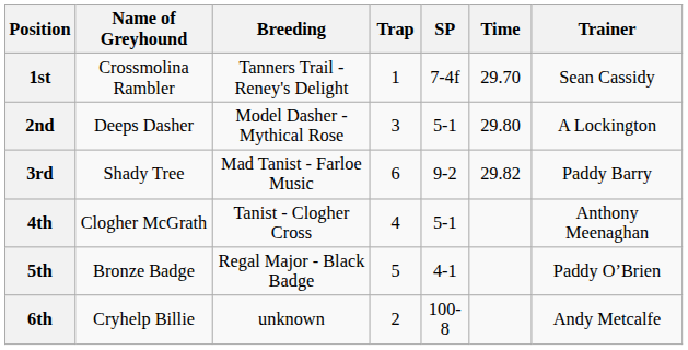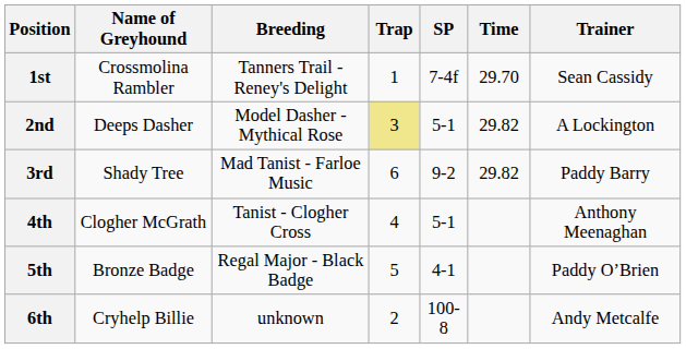 <table class="wikitable" style="text-align:center">
 <tr>
 <th width=50>Position</th>
 <th width=200>Name of Greyhound</th>
 <th width=300>Breeding</th>
 <th width=50>Trap</th>
 <th width=50>SP</th>
 <th width=80>Time</th>
 <th width=250>Trainer</th>
 </tr>
 <tr>
 <th>1st</th>
 <td>Crossmolina Rambler</td>
 <td>Tanners Trail - Reney's Delight</td>
 <td>1</td>
 <td>7-4f</td>
 <td>29.70</td>
 <td>Sean Cassidy</td>
 </tr>
 <tr>
 <th>2nd</th>
 <td>Deeps Dasher</td>
 <td>Model Dasher - Mythical Rose</td>
-<td>3</td>
+<td style="background: khaki;">3</td>
 <td>5-1</td>
-<td>29.80</td>
+<td>29.82</td>
 <td>A Lockington</td>
 </tr>
 <tr>
 <th>3rd</th>
 <td>Shady Tree</td>
 <td>Mad Tanist - Farloe Music</td>
 <td>6</td>
 <td>9-2</td>
 <td>29.82</td>
 <td>Paddy Barry</td>
 </tr>
 <tr>
 <th>4th</th>
 <td>Clogher McGrath</td>
 <td>Tanist - Clogher Cross</td>
 <td>4</td>
 <td>5-1</td>
 <td></td>
 <td>Anthony Meenaghan</td>
 </tr>
 <tr>
 <th>5th</th>
 <td>Bronze Badge</td>
 <td>Regal Major - Black Badge</td>
 <td>5</td>
 <td>4-1</td>
 <td></td>
 <td>Paddy O’Brien</td>
 </tr>
 <tr>
 <th>6th</th>
 <td>Cryhelp Billie</td>
 <td>unknown</td>
 <td>2</td>
 <td>100-8</td>
 <td></td>
 <td>Andy Metcalfe</td>
 </tr>
 </table>
